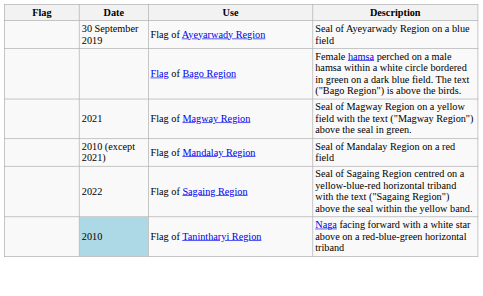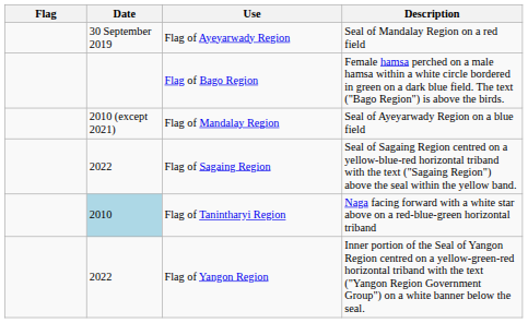 <table class="wikitable">
 <tr>
 <th width="110">Flag</th>
 <th width="100">Date</th>
 <th width="250">Use</th>
 <th width="250">Description</th>
 </tr>
 <tr>
 <td></td>
 <td>30 September 2019 </td>
 <td>Flag of <a href='#'>Ayeyarwady Region</a></td>
-<td>Seal of Ayeyarwady Region on a blue field</td>
+<td>Seal of Mandalay Region on a red field</td>
 </tr>
 <tr>
 <td></td>
 <td></td>
 <td><a href='#'>Flag</a> of <a href='#'>Bago Region</a></td>
 <td>Female <a href='#'>hamsa</a> perched on a male hamsa within a white circle bordered in green on a dark blue field. The text  ("Bago Region") is above the birds.</td>
 </tr>
 <tr>
 <td></td>
-<td>2021</td>
-<td>Flag of <a href='#'>Magway Region</a></td>
-<td>Seal of Magway Region on a yellow field with the text  ("Magway Region") above the seal in green.</td>
-</tr>
-<tr>
-<td></td>
 <td>2010 (except 2021)</td>
 <td>Flag of <a href='#'>Mandalay Region</a></td>
-<td>Seal of Mandalay Region on a red field</td>
+<td>Seal of Ayeyarwady Region on a blue field</td>
 </tr>
 <tr>
 <td></td>
 <td>2022</td>
 <td>Flag of <a href='#'>Sagaing Region</a></td>
 <td>Seal of Sagaing Region centred on a yellow-blue-red horizontal triband with the text  ("Sagaing Region") above the seal within the yellow band.</td>
 </tr>
 <tr>
 <td></td>
 <td style="background: lightblue;">2010</td>
 <td>Flag of <a href='#'>Tanintharyi Region</a></td>
 <td><a href='#'>Naga</a> facing forward with a white star above on a red-blue-green horizontal triband</td>
 </tr>
+<tr>
+<td></td>
+<td>2022</td>
+<td>Flag of <a href='#'>Yangon Region</a></td>
+<td>Inner portion of the Seal of Yangon Region centred on a yellow-green-red horizontal triband with the text  ("Yangon Region Government Group") on a white banner below the seal.</td>
+</tr>
 </table>
